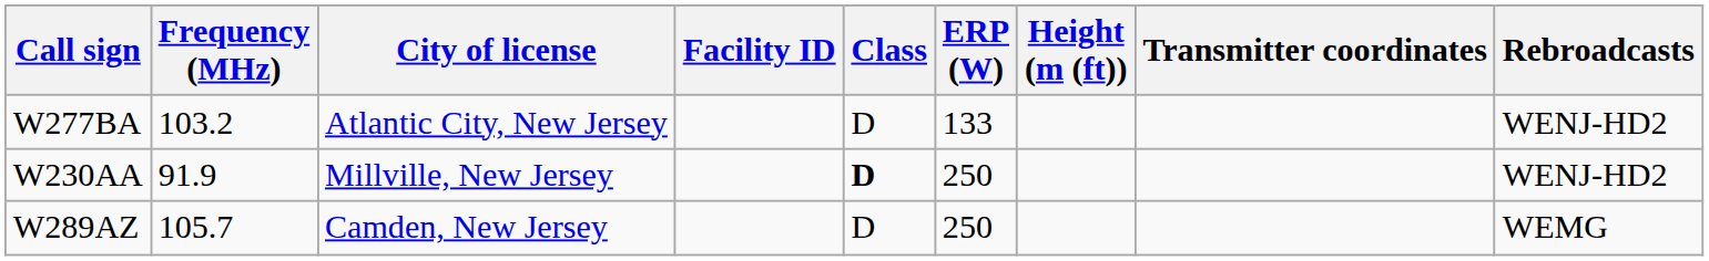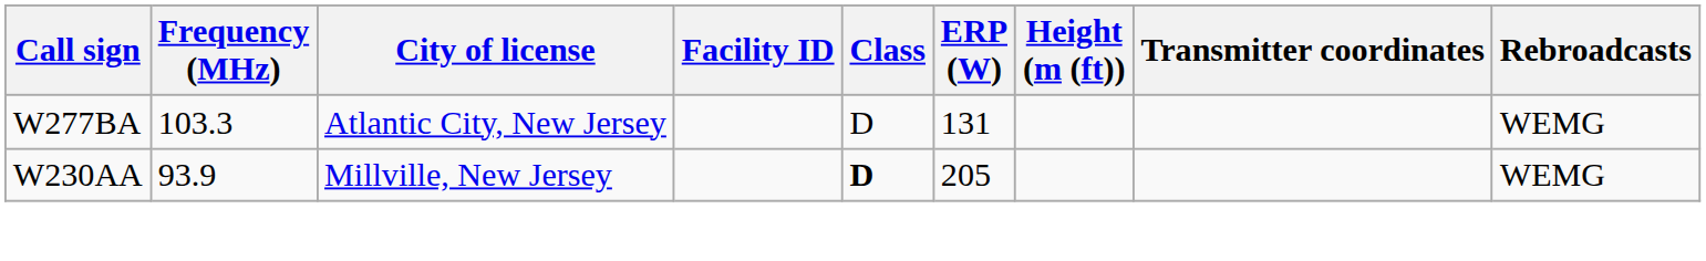 <table class="wikitable sortable">
 <tr>
 <th><a href='#'>Call sign</a></th>
 <th data-sort-type="number"><a href='#'>Frequency</a><br>(<a href='#'>MHz</a>)</th>
 <th><a href='#'>City of license</a></th>
 <th data-sort-type="number"><a href='#'>Facility ID</a></th>
 <th><a href='#'>Class</a></th>
 <th data-sort-type="number"><a href='#'>ERP</a><br>(<a href='#'>W</a>)</th>
 <th data-sort-type="number"><a href='#'>Height</a><br>(<a href='#'>m</a> (<a href='#'>ft</a>))</th>
 <th class="unsortable">Transmitter coordinates</th>
 <th>Rebroadcasts</th>
 </tr>
 <tr>
 <td>W277BA</td>
-<td>103.2</td>
+<td>103.3</td>
 <td><a href='#'>Atlantic City, New Jersey</a></td>
 <td></td>
 <td>D</td>
-<td>133</td>
+<td>131</td>
 <td></td>
 <td></td>
-<td>WENJ-HD2</td>
+<td>WEMG</td>
 </tr>
 <tr>
 <td>W230AA</td>
-<td>91.9</td>
+<td>93.9</td>
 <td><a href='#'>Millville, New Jersey</a></td>
 <td></td>
 <td><strong>D</strong></td>
-<td>250</td>
-<td></td>
-<td></td>
-<td>WENJ-HD2</td>
-</tr>
-<tr>
-<td>W289AZ</td>
-<td>105.7</td>
-<td><a href='#'>Camden, New Jersey</a></td>
-<td></td>
-<td>D</td>
-<td>250</td>
+<td>205</td>
 <td></td>
 <td></td>
 <td>WEMG</td>
 </tr>
 </table>
